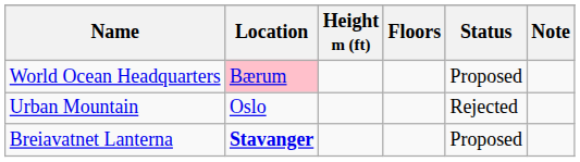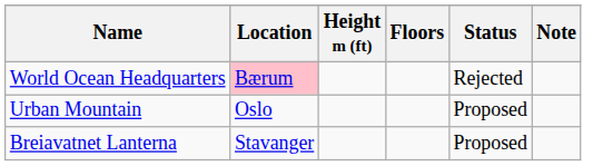 <table class="wikitable" style="margin: 0 1em 1em 0; font-size: 90%;" cellspacing="0" cellpadding="4">
 <tr>
 </tr>
 <tr bgcolor="#cccccc">
 <th>Name</th>
 <th>Location</th>
 <th>Height<br><small>m (ft)</small></th>
 <th>Floors</th>
 <th>Status</th>
 <th>Note</th>
 </tr>
 <tr>
 <td><a href='#'>World Ocean Headquarters</a></td>
 <td style="background: pink;"><a href='#'>Bærum</a></td>
 <td></td>
 <td></td>
-<td>Proposed</td>
+<td>Rejected</td>
 <td></td>
 </tr>
 <tr>
 <td><a href='#'>Urban Mountain</a></td>
 <td><a href='#'>Oslo</a></td>
 <td></td>
 <td></td>
-<td>Rejected</td>
+<td>Proposed</td>
 <td></td>
 </tr>
 <tr>
 <td><a href='#'>Breiavatnet Lanterna</a></td>
-<td><strong><a href='#'>Stavanger</a></strong></td>
+<td><a href='#'>Stavanger</a></td>
 <td></td>
 <td></td>
 <td>Proposed</td>
 <td></td>
 </tr>
 </table>
